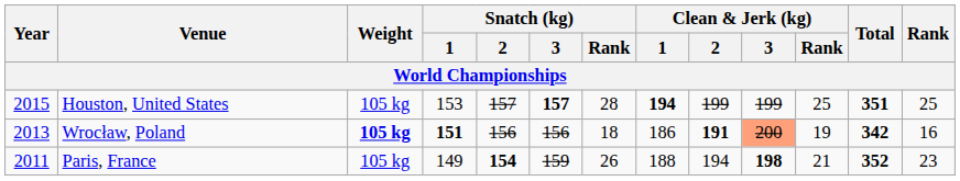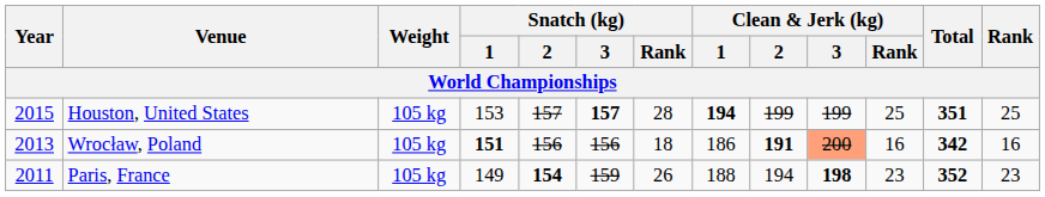 <table class = "wikitable" style="text-align:center;">
 <tr>
 <th rowspan=2 width=40>Year</th>
 <th rowspan=2 width=250>Venue</th>
 <th rowspan=2 width=60>Weight</th>
 <th colspan=4>Snatch (kg)</th>
 <th colspan=4>Clean & Jerk (kg)</th>
 <th rowspan=2 width=40>Total</th>
 <th rowspan=2 width=40>Rank</th>
 </tr>
 <tr>
 <th width=40>1</th>
 <th width=40>2</th>
 <th width=40>3</th>
 <th width=40>Rank</th>
 <th width=40>1</th>
 <th width=40>2</th>
 <th width=40>3</th>
 <th width=40>Rank</th>
 </tr>
 <tr>
 <th colspan=13><a href='#'>World Championships</a></th>
 </tr>
 <tr>
 <td><a href='#'>2015</a></td>
 <td align=left> <a href='#'>Houston</a>, <a href='#'>United States</a></td>
 <td><a href='#'>105 kg</a></td>
 <td>153</td>
 <td><s>157</s></td>
 <td><strong>157</strong></td>
 <td>28</td>
 <td><strong>194</strong></td>
 <td><s>199</s></td>
 <td><s>199</s></td>
 <td>25</td>
 <td><strong>351</strong></td>
 <td>25</td>
 </tr>
 <tr>
 <td><a href='#'>2013</a></td>
 <td align=left> <a href='#'>Wrocław</a>, <a href='#'>Poland</a></td>
-<td><strong><a href='#'>105 kg</a></strong></td>
+<td><a href='#'>105 kg</a></td>
 <td><strong>151</strong></td>
 <td><s>156</s></td>
 <td><s>156</s></td>
 <td>18</td>
 <td>186</td>
 <td><strong>191</strong></td>
 <td style="background: lightsalmon;"><s>200</s></td>
-<td>19</td>
+<td>16</td>
 <td><strong>342</strong></td>
 <td>16</td>
 </tr>
 <tr>
 <td><a href='#'>2011</a></td>
 <td align=left> <a href='#'>Paris</a>, <a href='#'>France</a></td>
 <td><a href='#'>105 kg</a></td>
 <td>149</td>
 <td><strong>154</strong></td>
 <td><s>159</s></td>
 <td>26</td>
 <td>188</td>
 <td>194</td>
 <td><strong>198</strong></td>
-<td>21</td>
+<td>23</td>
 <td><strong>352</strong></td>
 <td>23</td>
 </tr>
 </table>
